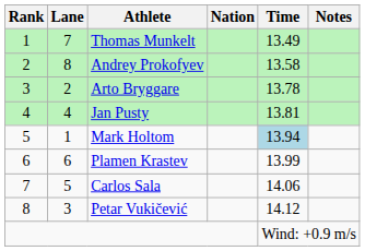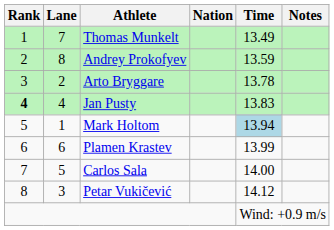 <table class="wikitable sortable" style="text-align:center">
 <tr>
 <th>Rank</th>
 <th>Lane</th>
 <th>Athlete</th>
 <th>Nation</th>
 <th>Time</th>
 <th>Notes</th>
 </tr>
 <tr style="background:#bbf3bb;">
 <td>1</td>
 <td>7</td>
 <td align=left><a href='#'>Thomas Munkelt</a></td>
 <td align=left></td>
 <td>13.49</td>
 <td></td>
 </tr>
 <tr style="background:#bbf3bb;">
 <td>2</td>
 <td>8</td>
 <td align=left><a href='#'>Andrey Prokofyev</a></td>
 <td align=left></td>
-<td>13.58</td>
+<td>13.59</td>
 <td></td>
 </tr>
 <tr style="background:#bbf3bb;">
 <td>3</td>
 <td>2</td>
 <td align=left><a href='#'>Arto Bryggare</a></td>
 <td align=left></td>
 <td>13.78</td>
 <td></td>
 </tr>
 <tr style="background:#bbf3bb;">
-<td>4</td>
+<td><strong>4</strong></td>
 <td>4</td>
 <td align=left><a href='#'>Jan Pusty</a></td>
 <td align=left></td>
-<td>13.81</td>
+<td>13.83</td>
 <td></td>
 </tr>
 <tr>
 <td>5</td>
 <td>1</td>
 <td align=left><a href='#'>Mark Holtom</a></td>
 <td align=left></td>
 <td style="background: lightblue;">13.94</td>
 <td></td>
 </tr>
 <tr>
 <td>6</td>
 <td>6</td>
 <td align=left><a href='#'>Plamen Krastev</a></td>
 <td align=left></td>
 <td>13.99</td>
 <td></td>
 </tr>
 <tr>
 <td>7</td>
 <td>5</td>
 <td align=left><a href='#'>Carlos Sala</a></td>
 <td align=left></td>
-<td>14.06</td>
+<td>14.00</td>
 <td></td>
 </tr>
 <tr>
 <td>8</td>
 <td>3</td>
 <td align=left><a href='#'>Petar Vukičević</a></td>
 <td align=left></td>
 <td>14.12</td>
 <td></td>
 </tr>
 <tr class="sortbottom">
 <td colspan=4></td>
 <td colspan="2" style="text-align:left;">Wind: +0.9 m/s</td>
 </tr>
 </table>
